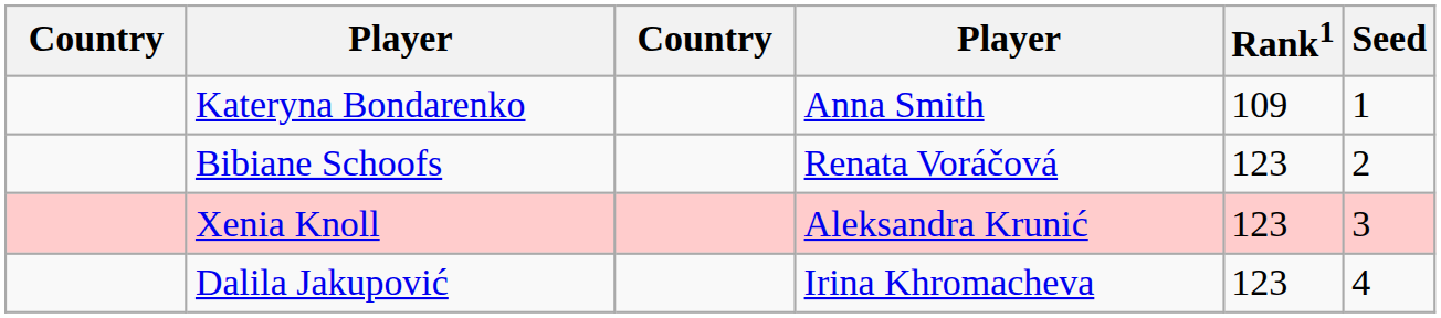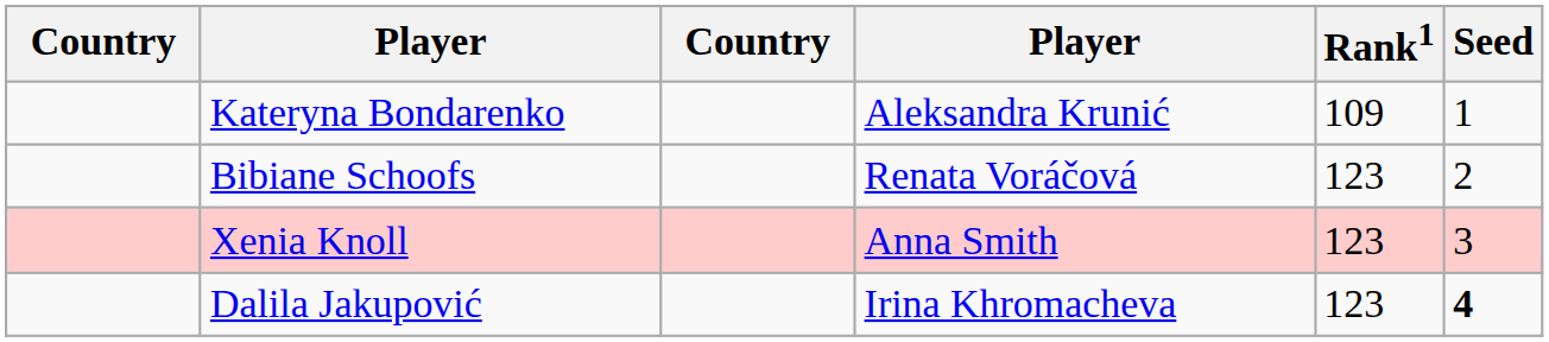 <table class="sortable wikitable">
 <tr>
 <th width="70">Country</th>
 <th width="175">Player</th>
 <th width="70">Country</th>
 <th width="175">Player</th>
 <th>Rank<sup>1</sup></th>
 <th>Seed</th>
 </tr>
 <tr>
 <td></td>
 <td><a href='#'>Kateryna Bondarenko</a></td>
 <td></td>
-<td><a href='#'>Anna Smith</a></td>
+<td><a href='#'>Aleksandra Krunić</a></td>
 <td>109</td>
 <td>1</td>
 </tr>
 <tr>
 <td></td>
 <td><a href='#'>Bibiane Schoofs</a></td>
 <td></td>
 <td><a href='#'>Renata Voráčová</a></td>
 <td>123</td>
 <td>2</td>
 </tr>
 <tr style="background:#fcc;">
 <td></td>
 <td><a href='#'>Xenia Knoll</a></td>
 <td></td>
-<td><a href='#'>Aleksandra Krunić</a></td>
+<td><a href='#'>Anna Smith</a></td>
 <td>123</td>
 <td>3</td>
 </tr>
 <tr>
 <td></td>
 <td><a href='#'>Dalila Jakupović</a></td>
 <td></td>
 <td><a href='#'>Irina Khromacheva</a></td>
 <td>123</td>
-<td>4</td>
+<td><strong>4</strong></td>
 </tr>
 </table>
